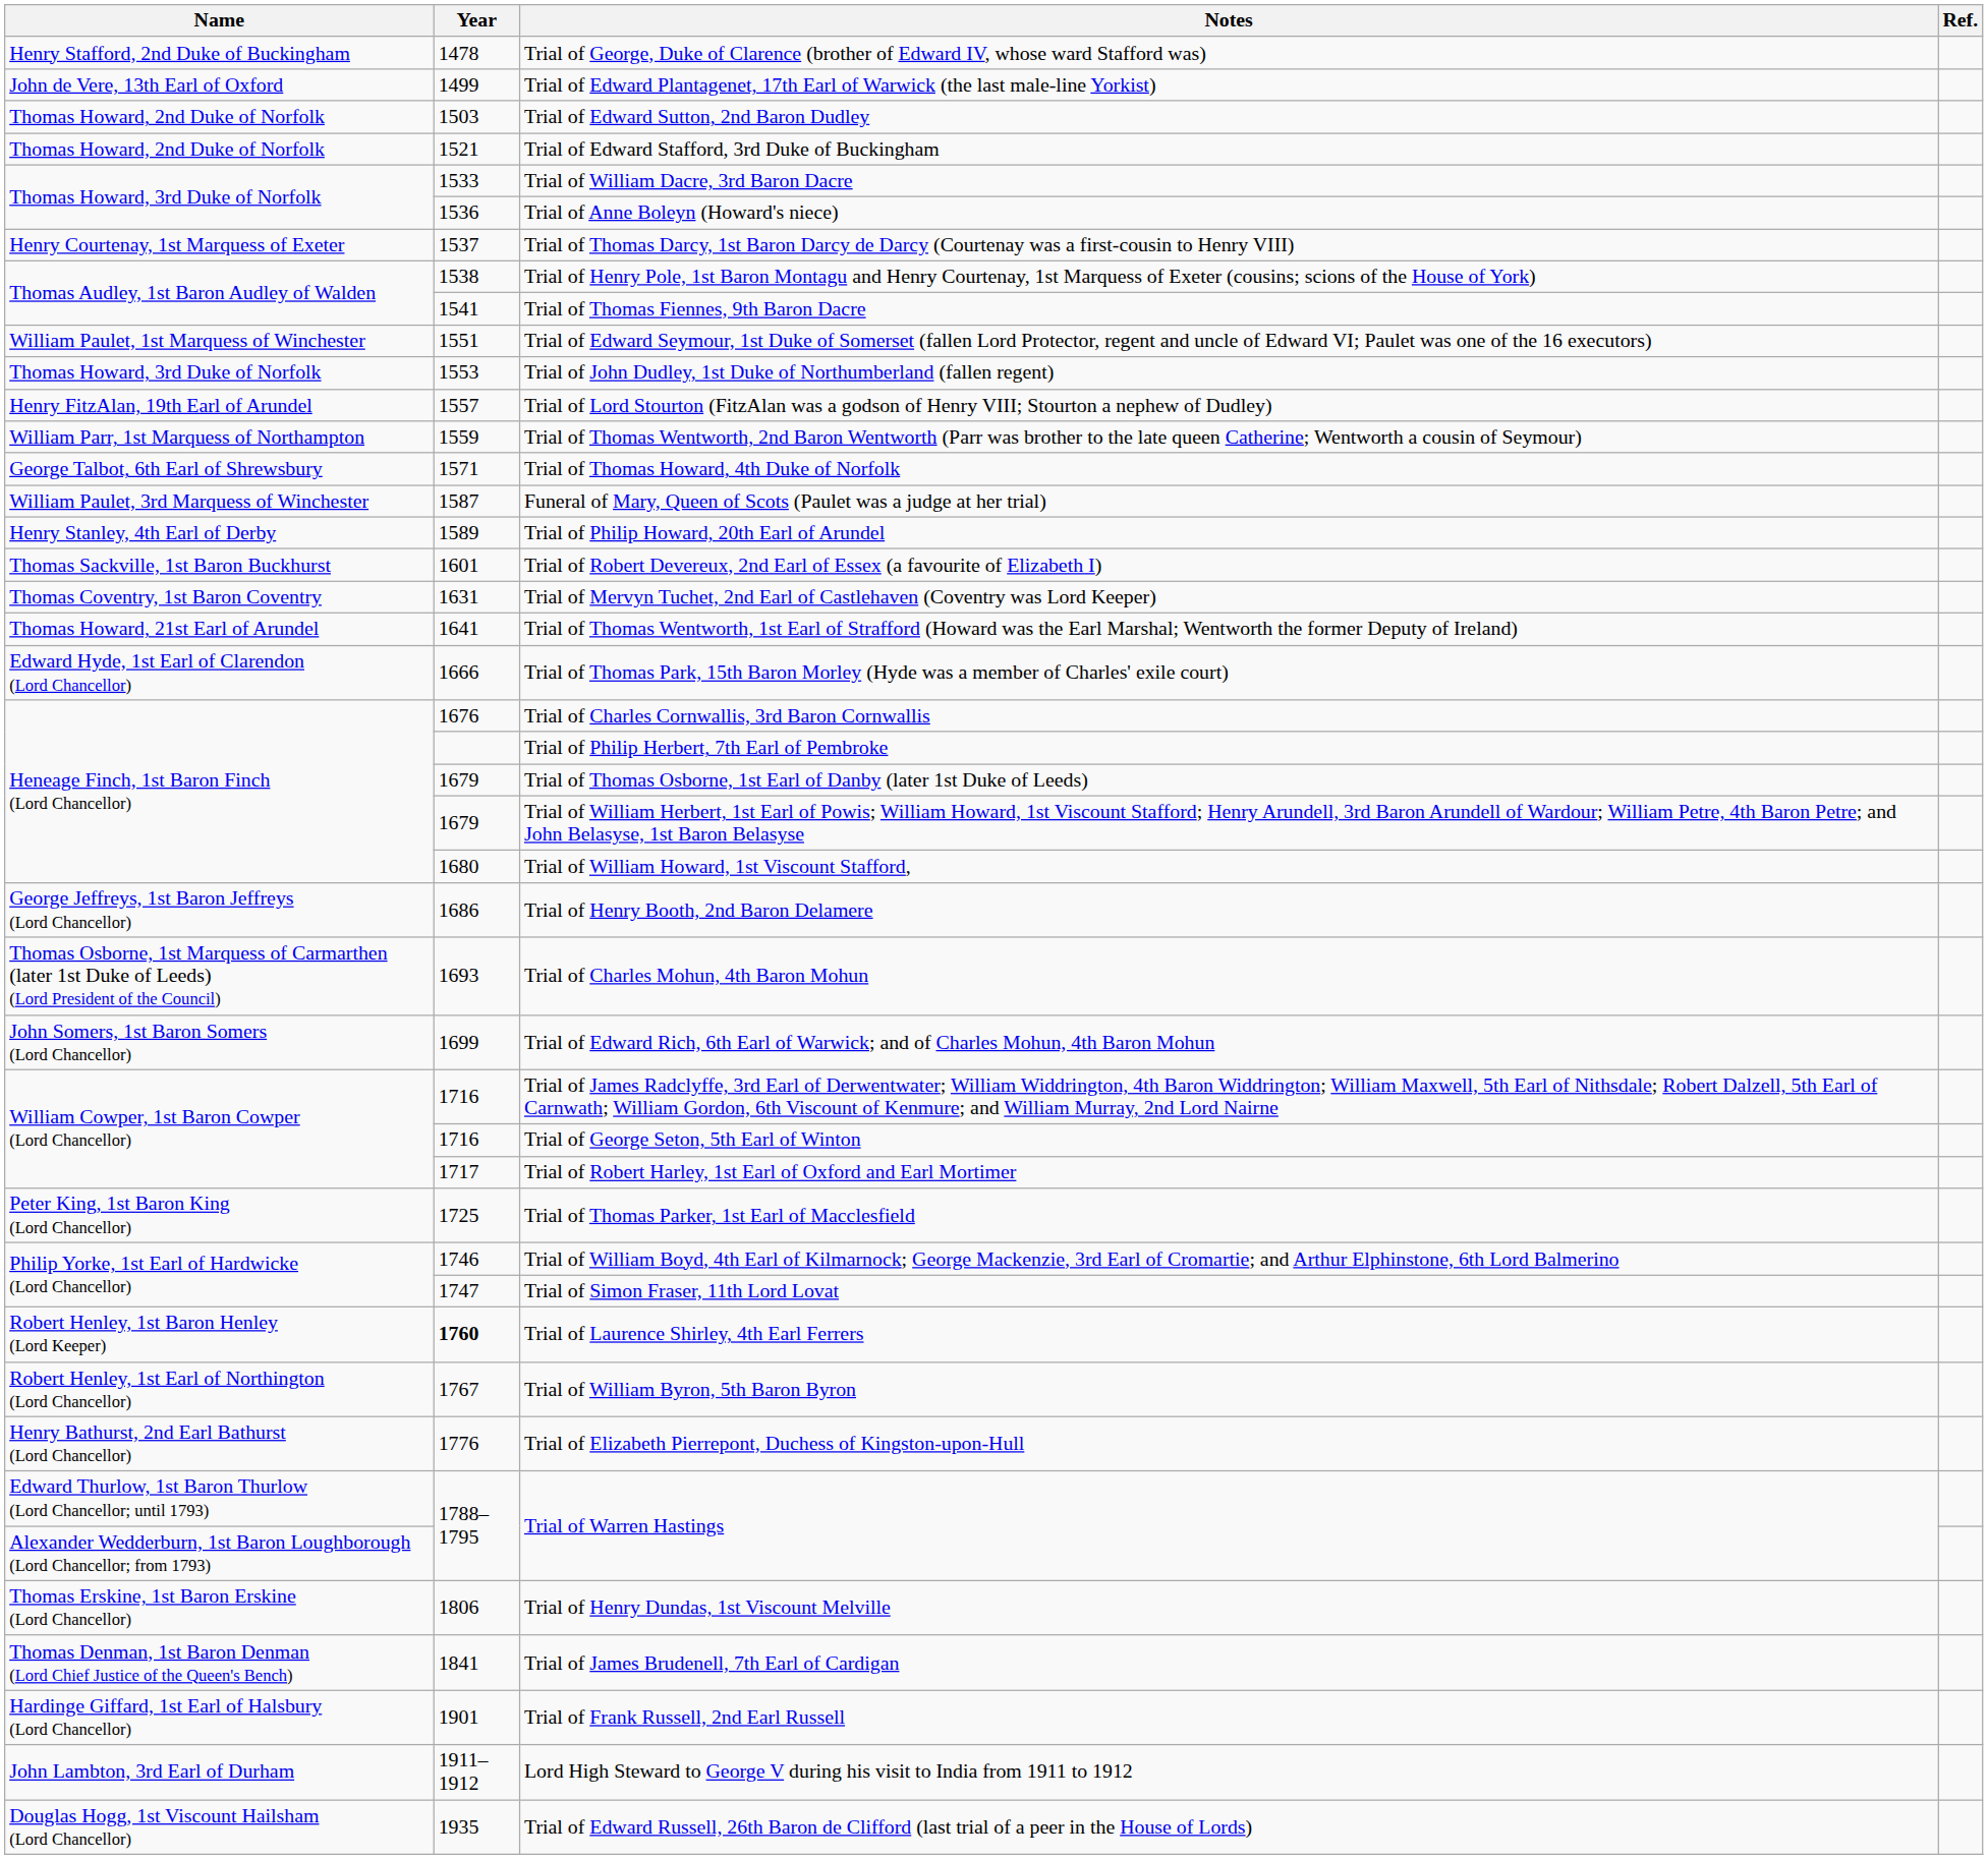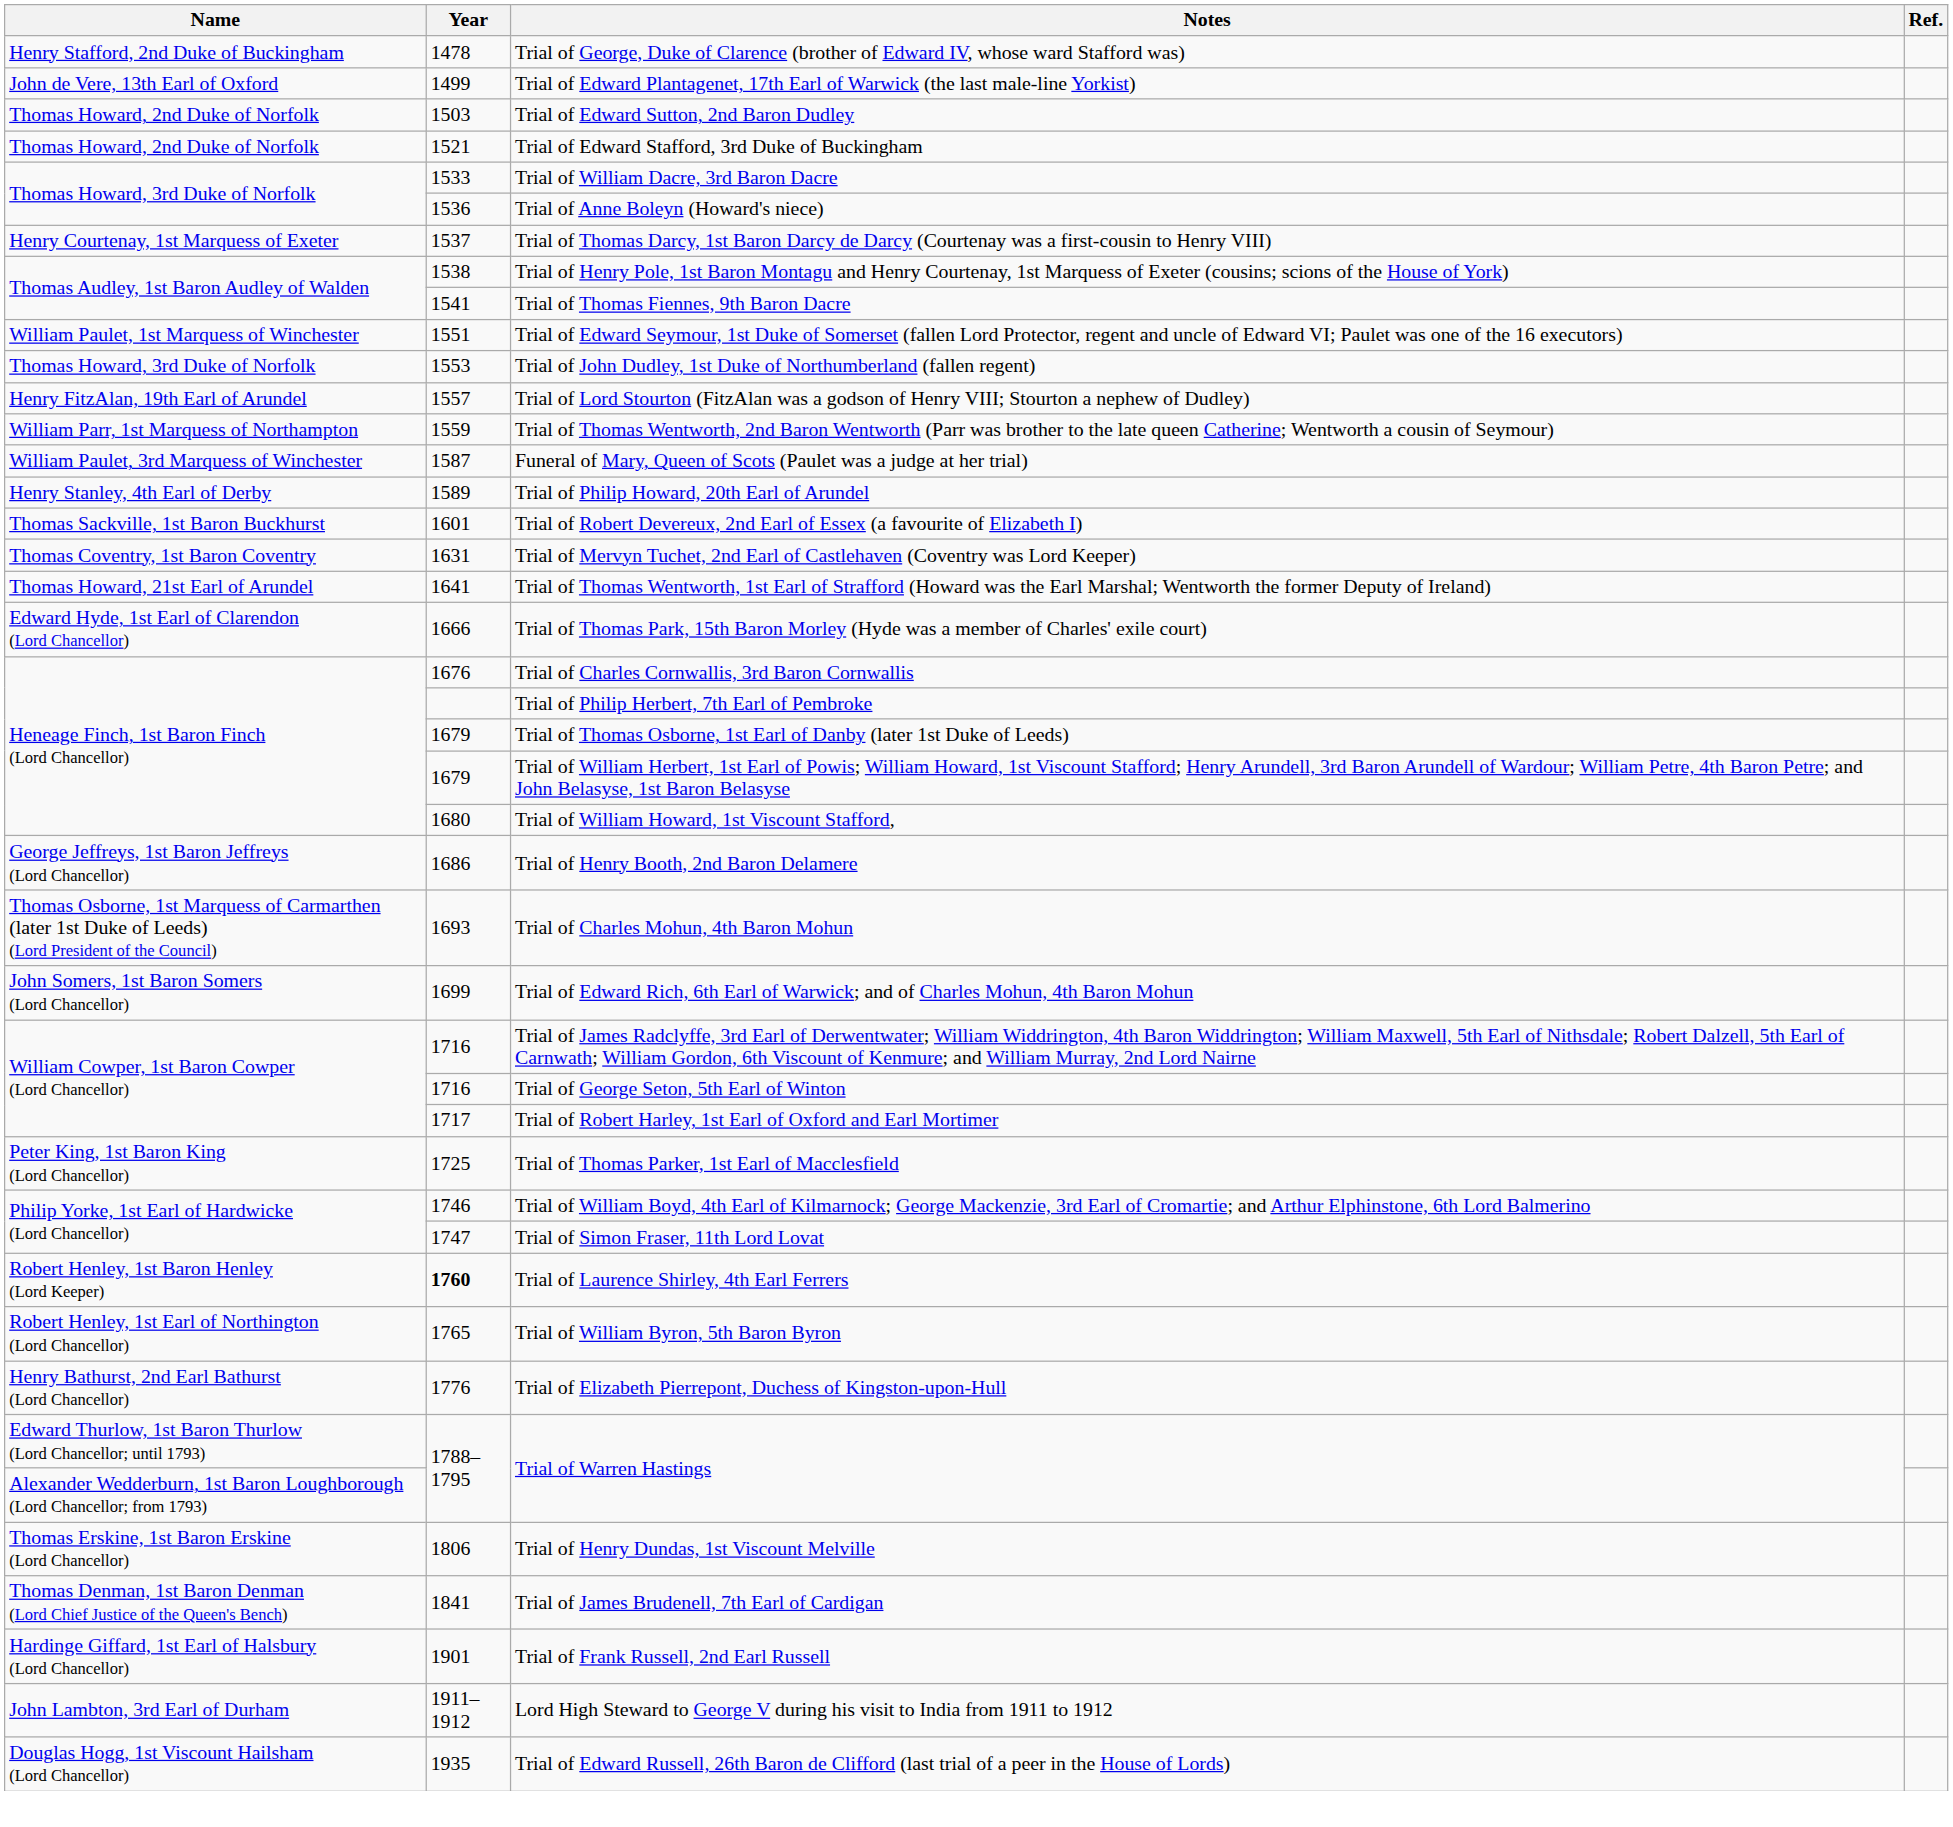 <table class="wikitable">
 <tr>
 <th>Name</th>
 <th>Year</th>
 <th>Notes</th>
 <th><abbr>Ref.</abbr></th>
 </tr>
 <tr>
 <td><a href='#'>Henry Stafford, 2nd Duke of Buckingham</a></td>
 <td>1478</td>
 <td>Trial of <a href='#'>George, Duke of Clarence</a> (brother of <a href='#'>Edward IV</a>, whose ward Stafford was)</td>
 <td></td>
 </tr>
 <tr>
 <td><a href='#'>John de Vere, 13th Earl of Oxford</a></td>
 <td>1499</td>
 <td>Trial of <a href='#'>Edward Plantagenet, 17th Earl of Warwick</a> (the last male-line <a href='#'>Yorkist</a>)</td>
 <td></td>
 </tr>
 <tr>
 <td><a href='#'>Thomas Howard, 2nd Duke of Norfolk</a></td>
 <td>1503</td>
 <td>Trial of <a href='#'>Edward Sutton, 2nd Baron Dudley</a></td>
 <td></td>
 </tr>
 <tr>
 <td><a href='#'>Thomas Howard, 2nd Duke of Norfolk</a></td>
 <td>1521</td>
 <td>Trial of Edward Stafford, 3rd Duke of Buckingham</td>
 <td></td>
 </tr>
 <tr>
 <td rowspan="2"><a href='#'>Thomas Howard, 3rd Duke of Norfolk</a></td>
 <td>1533</td>
 <td>Trial of <a href='#'>William Dacre, 3rd Baron Dacre</a></td>
 <td></td>
 </tr>
 <tr>
 <td>1536</td>
 <td>Trial of <a href='#'>Anne Boleyn</a> (Howard's niece)</td>
 <td></td>
 </tr>
 <tr>
 <td><a href='#'>Henry Courtenay, 1st Marquess of Exeter</a></td>
 <td>1537</td>
 <td>Trial of <a href='#'>Thomas Darcy, 1st Baron Darcy de Darcy</a> (Courtenay was a first-cousin to Henry VIII)</td>
 <td></td>
 </tr>
 <tr>
 <td rowspan="2"><a href='#'>Thomas Audley, 1st Baron Audley of Walden</a></td>
 <td>1538</td>
 <td>Trial of <a href='#'>Henry Pole, 1st Baron Montagu</a> and Henry Courtenay, 1st Marquess of Exeter (cousins; scions of the <a href='#'>House of York</a>)</td>
 <td></td>
 </tr>
 <tr>
 <td>1541</td>
 <td>Trial of <a href='#'>Thomas Fiennes, 9th Baron Dacre</a></td>
 <td></td>
 </tr>
 <tr>
 <td><a href='#'>William Paulet, 1st Marquess of Winchester</a></td>
 <td>1551</td>
 <td>Trial of <a href='#'>Edward Seymour, 1st Duke of Somerset</a> (fallen Lord Protector, regent and uncle of Edward VI; Paulet was one of the 16 executors)</td>
 <td></td>
 </tr>
 <tr>
 <td><a href='#'>Thomas Howard, 3rd Duke of Norfolk</a></td>
 <td>1553</td>
 <td>Trial of <a href='#'>John Dudley, 1st Duke of Northumberland</a> (fallen regent)</td>
 <td></td>
 </tr>
 <tr>
 <td><a href='#'>Henry FitzAlan, 19th Earl of Arundel</a></td>
 <td>1557</td>
 <td>Trial of <a href='#'>Lord Stourton</a> (FitzAlan was a godson of Henry VIII; Stourton a nephew of Dudley)</td>
 <td></td>
 </tr>
 <tr>
 <td><a href='#'>William Parr, 1st Marquess of Northampton</a></td>
 <td>1559</td>
 <td>Trial of <a href='#'>Thomas Wentworth, 2nd Baron Wentworth</a> (Parr was brother to the late queen <a href='#'>Catherine</a>; Wentworth a cousin of Seymour)</td>
-<td></td>
-</tr>
-<tr>
-<td><a href='#'>George Talbot, 6th Earl of Shrewsbury</a></td>
-<td>1571</td>
-<td>Trial of <a href='#'>Thomas Howard, 4th Duke of Norfolk</a></td>
 <td></td>
 </tr>
 <tr>
 <td><a href='#'>William Paulet, 3rd Marquess of Winchester</a></td>
 <td>1587</td>
 <td>Funeral of <a href='#'>Mary, Queen of Scots</a> (Paulet was a judge at her trial)</td>
 <td></td>
 </tr>
 <tr>
 <td><a href='#'>Henry Stanley, 4th Earl of Derby</a></td>
 <td>1589</td>
 <td>Trial of <a href='#'>Philip Howard, 20th Earl of Arundel</a></td>
 <td></td>
 </tr>
 <tr>
 <td><a href='#'>Thomas Sackville, 1st Baron Buckhurst</a></td>
 <td>1601</td>
 <td>Trial of <a href='#'>Robert Devereux, 2nd Earl of Essex</a> (a favourite of <a href='#'>Elizabeth I</a>)</td>
 <td></td>
 </tr>
 <tr>
 <td><a href='#'>Thomas Coventry, 1st Baron Coventry</a></td>
 <td>1631</td>
 <td>Trial of <a href='#'>Mervyn Tuchet, 2nd Earl of Castlehaven</a> (Coventry was Lord Keeper)</td>
 <td></td>
 </tr>
 <tr>
 <td><a href='#'>Thomas Howard, 21st Earl of Arundel</a></td>
 <td>1641</td>
 <td>Trial of <a href='#'>Thomas Wentworth, 1st Earl of Strafford</a> (Howard was the Earl Marshal; Wentworth the former Deputy of Ireland)</td>
 <td></td>
 </tr>
 <tr>
 <td><a href='#'>Edward Hyde, 1st Earl of Clarendon</a><br><small>(<a href='#'>Lord Chancellor</a>)</small></td>
 <td>1666</td>
 <td>Trial of <a href='#'>Thomas Park, 15th Baron Morley</a> (Hyde was a member of Charles' exile court)</td>
 <td></td>
 </tr>
 <tr>
 <td rowspan="5"><a href='#'>Heneage Finch, 1st Baron Finch</a><br><small>(Lord Chancellor)</small></td>
 <td>1676</td>
 <td>Trial of <a href='#'>Charles Cornwallis, 3rd Baron Cornwallis</a></td>
 <td></td>
 </tr>
 <tr>
 <td></td>
 <td>Trial of <a href='#'>Philip Herbert, 7th Earl of Pembroke</a></td>
 <td></td>
 </tr>
 <tr>
 <td>1679</td>
 <td>Trial of <a href='#'>Thomas Osborne, 1st Earl of Danby</a> (later 1st Duke of Leeds)</td>
 <td></td>
 </tr>
 <tr>
 <td>1679</td>
 <td>Trial of <a href='#'>William Herbert, 1st Earl of Powis</a>; <a href='#'>William Howard, 1st Viscount Stafford</a>; <a href='#'>Henry Arundell, 3rd Baron Arundell of Wardour</a>; <a href='#'>William Petre, 4th Baron Petre</a>; and <a href='#'>John Belasyse, 1st Baron Belasyse</a></td>
 <td></td>
 </tr>
 <tr>
 <td>1680</td>
 <td>Trial of <a href='#'>William Howard, 1st Viscount Stafford</a>,</td>
 <td></td>
 </tr>
 <tr>
 <td><a href='#'>George Jeffreys, 1st Baron Jeffreys</a><br><small>(Lord Chancellor)</small></td>
 <td>1686</td>
 <td>Trial of <a href='#'>Henry Booth, 2nd Baron Delamere</a></td>
 <td></td>
 </tr>
 <tr>
 <td><a href='#'>Thomas Osborne, 1st Marquess of Carmarthen</a> (later 1st Duke of Leeds)<br><small>(<a href='#'>Lord President of the Council</a>)</small></td>
 <td>1693</td>
 <td>Trial of <a href='#'>Charles Mohun, 4th Baron Mohun</a></td>
 <td></td>
 </tr>
 <tr>
 <td><a href='#'>John Somers, 1st Baron Somers</a><br><small>(Lord Chancellor)</small></td>
 <td>1699</td>
 <td>Trial of <a href='#'>Edward Rich, 6th Earl of Warwick</a>; and of <a href='#'>Charles Mohun, 4th Baron Mohun</a></td>
 <td></td>
 </tr>
 <tr>
 <td rowspan="3"><a href='#'>William Cowper, 1st Baron Cowper</a><br><small>(Lord Chancellor)</small></td>
 <td>1716</td>
 <td>Trial of <a href='#'>James Radclyffe, 3rd Earl of Derwentwater</a>; <a href='#'>William Widdrington, 4th Baron Widdrington</a>; <a href='#'>William Maxwell, 5th Earl of Nithsdale</a>; <a href='#'>Robert Dalzell, 5th Earl of Carnwath</a>; <a href='#'>William Gordon, 6th Viscount of Kenmure</a>; and <a href='#'>William Murray, 2nd Lord Nairne</a></td>
 <td></td>
 </tr>
 <tr>
 <td>1716</td>
 <td>Trial of <a href='#'>George Seton, 5th Earl of Winton</a></td>
 <td></td>
 </tr>
 <tr>
 <td>1717</td>
 <td>Trial of <a href='#'>Robert Harley, 1st Earl of Oxford and Earl Mortimer</a></td>
 <td></td>
 </tr>
 <tr>
 <td><a href='#'>Peter King, 1st Baron King</a><br><small>(Lord Chancellor)</small></td>
 <td>1725</td>
 <td>Trial of <a href='#'>Thomas Parker, 1st Earl of Macclesfield</a></td>
 <td></td>
 </tr>
 <tr>
 <td rowspan="2"><a href='#'>Philip Yorke, 1st Earl of Hardwicke</a><br><small>(Lord Chancellor)</small></td>
 <td>1746</td>
 <td>Trial of <a href='#'>William Boyd, 4th Earl of Kilmarnock</a>; <a href='#'>George Mackenzie, 3rd Earl of Cromartie</a>; and <a href='#'>Arthur Elphinstone, 6th Lord Balmerino</a></td>
 <td></td>
 </tr>
 <tr>
 <td>1747</td>
 <td>Trial of <a href='#'>Simon Fraser, 11th Lord Lovat</a></td>
 <td></td>
 </tr>
 <tr>
 <td><a href='#'>Robert Henley, 1st Baron Henley</a><br><small>(Lord Keeper)</small></td>
 <td><strong>1760</strong></td>
 <td>Trial of <a href='#'>Laurence Shirley, 4th Earl Ferrers</a></td>
 <td></td>
 </tr>
 <tr>
 <td><a href='#'>Robert Henley, 1st Earl of Northington</a><br><small>(Lord Chancellor)</small></td>
-<td>1767</td>
+<td>1765</td>
 <td>Trial of <a href='#'>William Byron, 5th Baron Byron</a></td>
 <td></td>
 </tr>
 <tr>
 <td><a href='#'>Henry Bathurst, 2nd Earl Bathurst</a><br><small>(Lord Chancellor)</small></td>
 <td>1776</td>
 <td>Trial of <a href='#'>Elizabeth Pierrepont, Duchess of Kingston-upon-Hull</a></td>
 <td></td>
 </tr>
 <tr>
 <td><a href='#'>Edward Thurlow, 1st Baron Thurlow</a><br><small>(Lord Chancellor; until 1793)</small></td>
 <td rowspan="2">1788–1795</td>
 <td rowspan="2"><a href='#'>Trial of Warren Hastings</a></td>
 <td></td>
 </tr>
 <tr>
 <td><a href='#'>Alexander Wedderburn, 1st Baron Loughborough</a><br><small>(Lord Chancellor; from 1793)</small></td>
 <td></td>
 </tr>
 <tr>
 <td><a href='#'>Thomas Erskine, 1st Baron Erskine</a><br><small>(Lord Chancellor)</small></td>
 <td>1806</td>
 <td>Trial of <a href='#'>Henry Dundas, 1st Viscount Melville</a></td>
 <td></td>
 </tr>
 <tr>
 <td><a href='#'>Thomas Denman, 1st Baron Denman</a><br><small>(<a href='#'>Lord Chief Justice of the Queen's Bench</a>)</small></td>
 <td>1841</td>
 <td>Trial of <a href='#'>James Brudenell, 7th Earl of Cardigan</a></td>
 <td></td>
 </tr>
 <tr>
 <td><a href='#'>Hardinge Giffard, 1st Earl of Halsbury</a><br><small>(Lord Chancellor)</small></td>
 <td>1901</td>
 <td>Trial of <a href='#'>Frank Russell, 2nd Earl Russell</a></td>
 <td></td>
 </tr>
 <tr>
 <td><a href='#'>John Lambton, 3rd Earl of Durham</a></td>
 <td>1911–1912</td>
 <td>Lord High Steward to <a href='#'>George V</a> during his visit to India from 1911 to 1912</td>
 <td></td>
 </tr>
 <tr>
 <td><a href='#'>Douglas Hogg, 1st Viscount Hailsham</a><br><small>(Lord Chancellor)</small></td>
 <td>1935</td>
 <td>Trial of <a href='#'>Edward Russell, 26th Baron de Clifford</a> (last trial of a peer in the <a href='#'>House of Lords</a>)</td>
 <td></td>
 </tr>
 <tr>
 </tr>
 </table>
